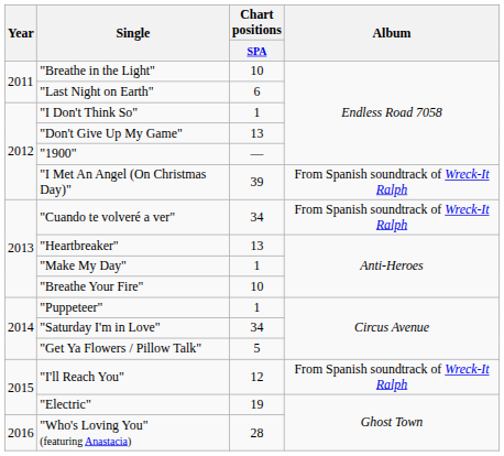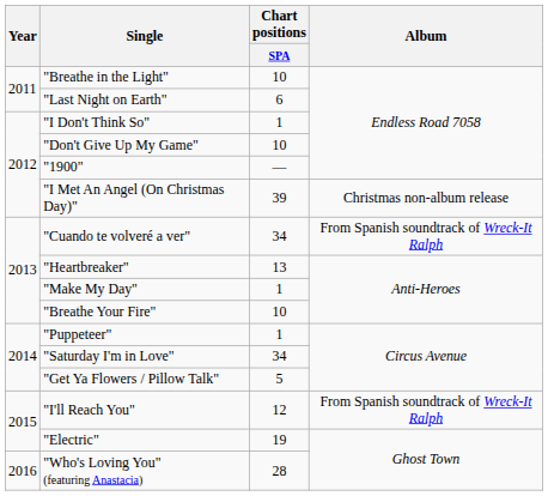 <table class="wikitable">
 <tr>
 <th rowspan="2">Year</th>
 <th rowspan="2">Single</th>
 <th>Chart positions</th>
 <th rowspan="2">Album</th>
 </tr>
 <tr>
 <th width="20"><small><a href='#'>SPA</a><br></small></th>
 </tr>
 <tr>
 <td rowspan="2">2011</td>
 <td>"Breathe in the Light"</td>
 <td align="center">10</td>
 <td align="center" rowspan=5><em>Endless Road 7058</em></td>
 </tr>
 <tr>
 <td>"Last Night on Earth"</td>
 <td align="center">6</td>
 </tr>
 <tr>
 <td rowspan="4">2012</td>
 <td>"I Don't Think So"</td>
 <td align="center">1</td>
 </tr>
 <tr>
 <td>"Don't Give Up My Game"</td>
-<td align="center">13</td>
+<td align="center">10</td>
 </tr>
 <tr>
 <td>"1900"</td>
 <td align="center">—</td>
 </tr>
 <tr>
 <td>"I Met An Angel (On Christmas Day)"</td>
 <td align="center">39</td>
-<td align="center">From Spanish soundtrack of <em><a href='#'>Wreck-It Ralph</a></em></td>
+<td align="center">Christmas non-album release</td>
 </tr>
 <tr>
 <td rowspan="4">2013</td>
 <td>"Cuando te volveré a ver"</td>
 <td align="center">34</td>
 <td align="center">From Spanish soundtrack of <em><a href='#'>Wreck-It Ralph</a></em></td>
 </tr>
 <tr>
 <td>"Heartbreaker"</td>
 <td align="center">13</td>
 <td align="center" rowspan=3><em>Anti-Heroes</em></td>
 </tr>
 <tr>
 <td>"Make My Day"</td>
 <td align="center">1</td>
 </tr>
 <tr>
 <td>"Breathe Your Fire"</td>
 <td align="center">10</td>
 </tr>
 <tr>
 <td rowspan="3">2014</td>
 <td>"Puppeteer"</td>
 <td align="center">1</td>
 <td align="center" rowspan=3><em>Circus Avenue</em></td>
 </tr>
 <tr>
 <td>"Saturday I'm in Love"</td>
 <td align="center">34</td>
 </tr>
 <tr>
 <td>"Get Ya Flowers / Pillow Talk"</td>
 <td align="center">5</td>
 </tr>
 <tr>
 <td rowspan="2">2015</td>
 <td>"I'll Reach You"</td>
 <td align="center">12</td>
 <td align="center">From Spanish soundtrack of <em><a href='#'>Wreck-It Ralph</a></em></td>
 </tr>
 <tr>
 <td>"Electric"</td>
 <td align="center">19</td>
 <td align="center" rowspan=2><em>Ghost Town</em></td>
 </tr>
 <tr>
 <td rowspan="2">2016</td>
 <td>"Who's Loving You"<br><small>(featuring <a href='#'>Anastacia</a>)</small></td>
 <td align="center" rowspan=2>28</td>
 </tr>
 </table>
